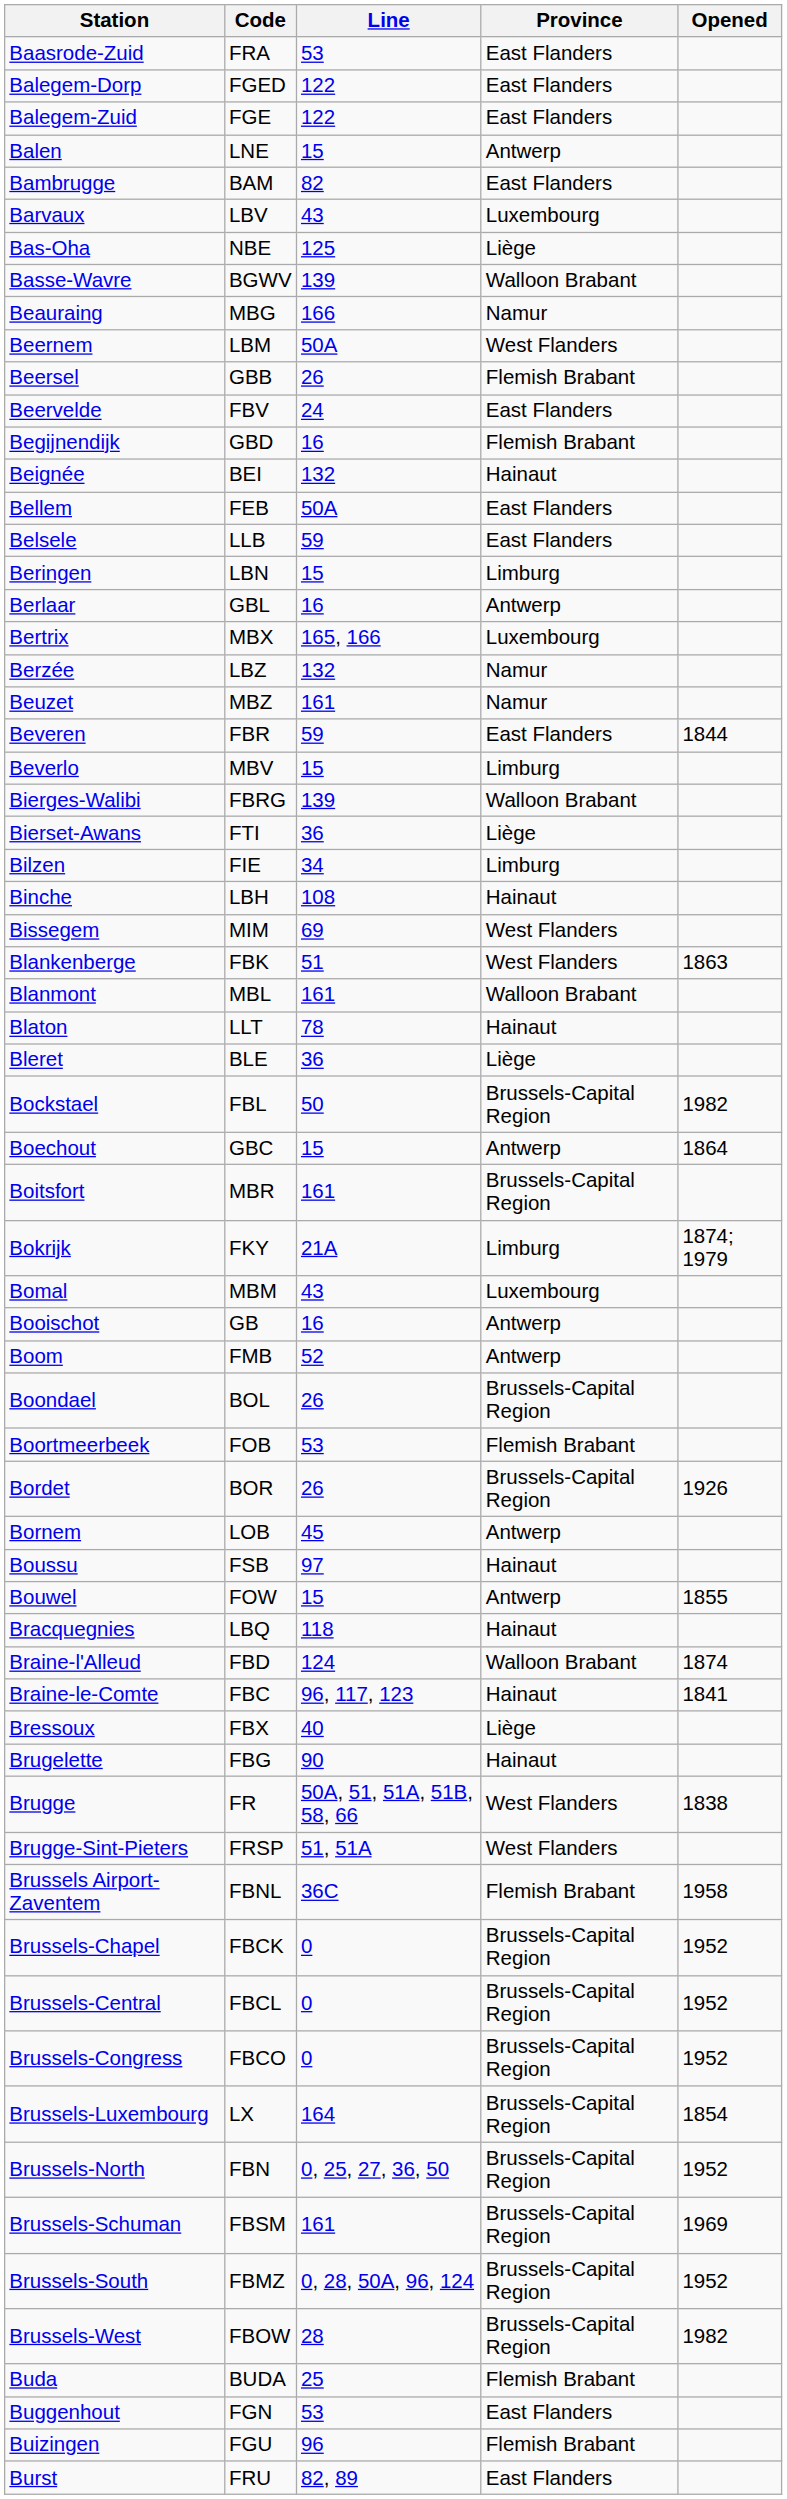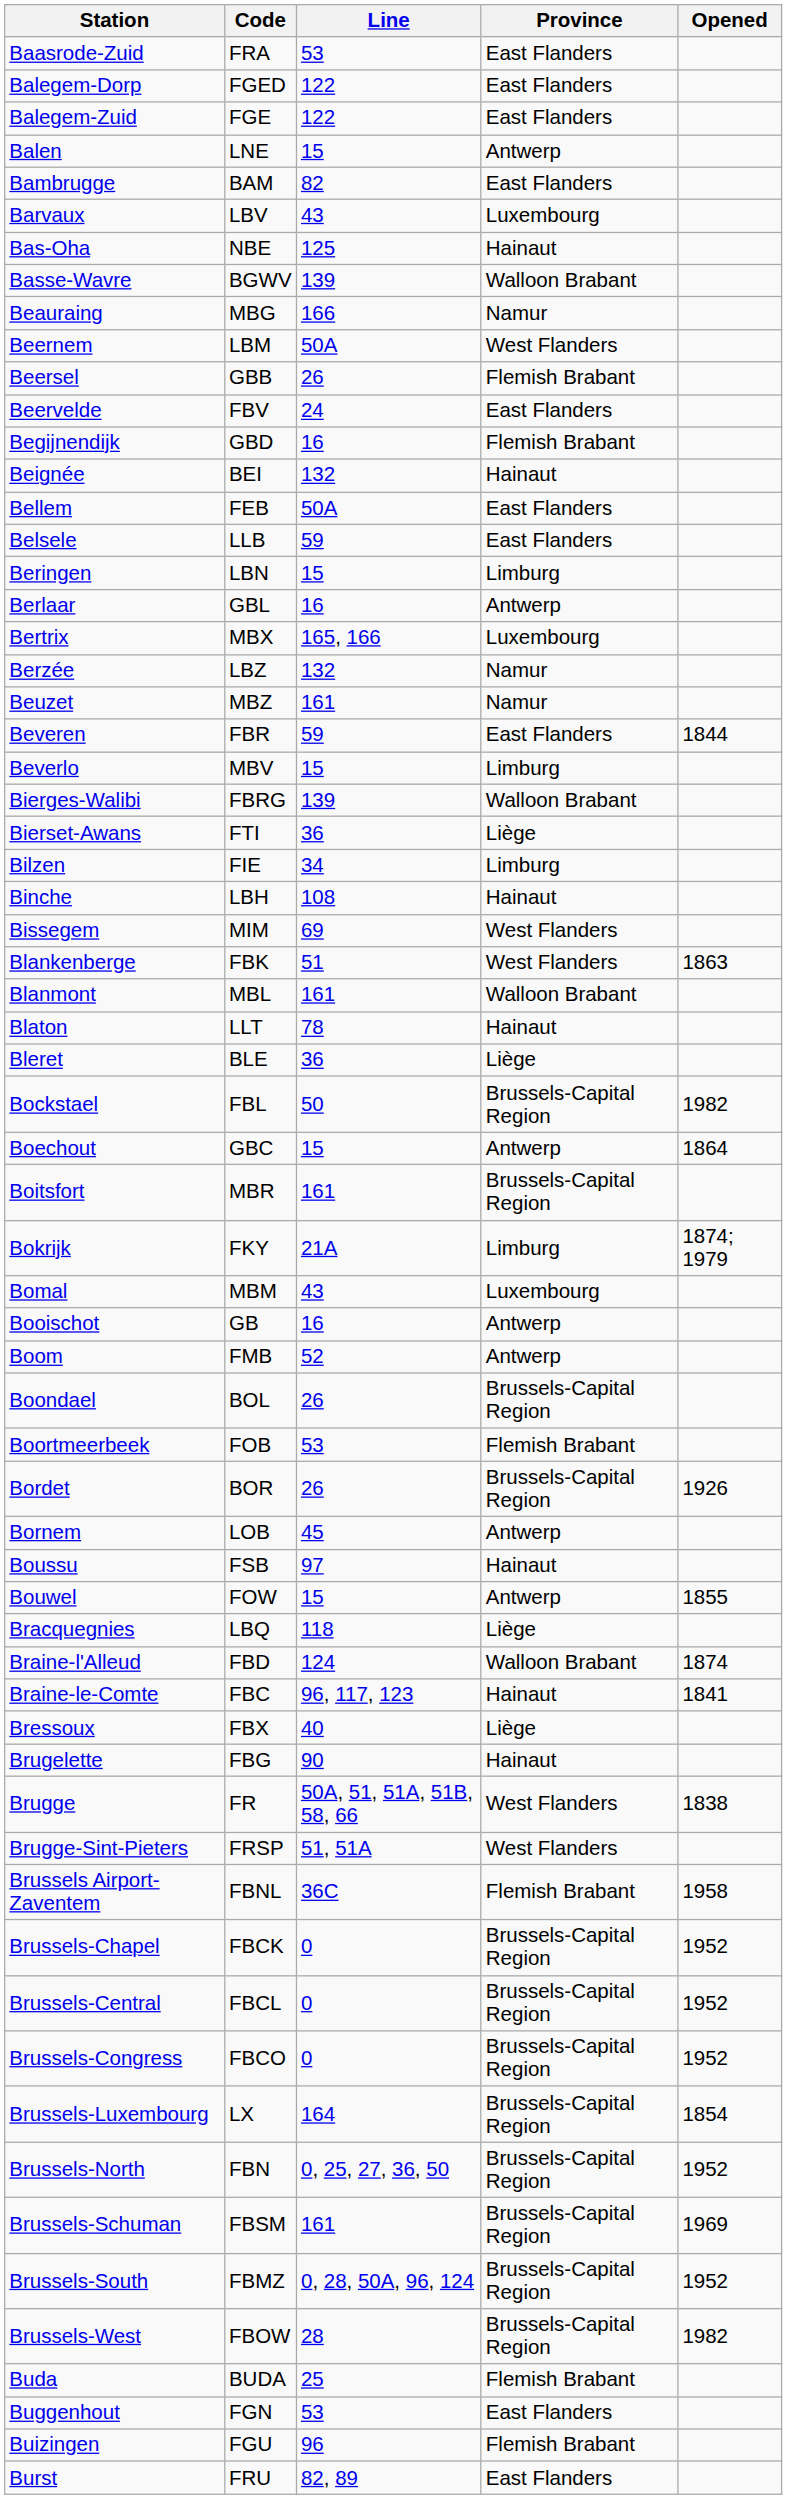 <table class="wikitable sortable">
 <tr>
 <th>Station</th>
 <th>Code</th>
 <th><a href='#'>Line</a></th>
 <th>Province</th>
 <th>Opened</th>
 </tr>
 <tr>
 <td><a href='#'>Baasrode-Zuid</a></td>
 <td>FRA</td>
 <td><a href='#'>53</a></td>
 <td>East Flanders</td>
 <td></td>
 </tr>
 <tr>
 <td><a href='#'>Balegem-Dorp</a></td>
 <td>FGED</td>
 <td><a href='#'>122</a></td>
 <td>East Flanders</td>
 <td></td>
 </tr>
 <tr>
 <td><a href='#'>Balegem-Zuid</a></td>
 <td>FGE</td>
 <td><a href='#'>122</a></td>
 <td>East Flanders</td>
 <td></td>
 </tr>
 <tr>
 <td><a href='#'>Balen</a></td>
 <td>LNE</td>
 <td><a href='#'>15</a></td>
 <td>Antwerp</td>
 <td></td>
 </tr>
 <tr>
 <td><a href='#'>Bambrugge</a></td>
 <td>BAM</td>
 <td><a href='#'>82</a></td>
 <td>East Flanders</td>
 <td></td>
 </tr>
 <tr>
 <td><a href='#'>Barvaux</a></td>
 <td>LBV</td>
 <td><a href='#'>43</a></td>
 <td>Luxembourg</td>
 <td></td>
 </tr>
 <tr>
 <td><a href='#'>Bas-Oha</a></td>
 <td>NBE</td>
 <td><a href='#'>125</a></td>
-<td>Liège</td>
+<td>Hainaut</td>
 <td></td>
 </tr>
 <tr>
 <td><a href='#'>Basse-Wavre</a></td>
 <td>BGWV</td>
 <td><a href='#'>139</a></td>
 <td>Walloon Brabant</td>
 <td></td>
 </tr>
 <tr>
 <td><a href='#'>Beauraing</a></td>
 <td>MBG</td>
 <td><a href='#'>166</a></td>
 <td>Namur</td>
 <td></td>
 </tr>
 <tr>
 <td><a href='#'>Beernem</a></td>
 <td>LBM</td>
 <td><a href='#'>50A</a></td>
 <td>West Flanders</td>
 <td></td>
 </tr>
 <tr>
 <td><a href='#'>Beersel</a></td>
 <td>GBB</td>
 <td><a href='#'>26</a></td>
 <td>Flemish Brabant</td>
 <td></td>
 </tr>
 <tr>
 <td><a href='#'>Beervelde</a></td>
 <td>FBV</td>
 <td><a href='#'>24</a></td>
 <td>East Flanders</td>
 <td></td>
 </tr>
 <tr>
 <td><a href='#'>Begijnendijk</a></td>
 <td>GBD</td>
 <td><a href='#'>16</a></td>
 <td>Flemish Brabant</td>
 <td></td>
 </tr>
 <tr>
 <td><a href='#'>Beignée</a></td>
 <td>BEI</td>
 <td><a href='#'>132</a></td>
 <td>Hainaut</td>
 <td></td>
 </tr>
 <tr>
 <td><a href='#'>Bellem</a></td>
 <td>FEB</td>
 <td><a href='#'>50A</a></td>
 <td>East Flanders</td>
 <td></td>
 </tr>
 <tr>
 <td><a href='#'>Belsele</a></td>
 <td>LLB</td>
 <td><a href='#'>59</a></td>
 <td>East Flanders</td>
 <td></td>
 </tr>
 <tr>
 <td><a href='#'>Beringen</a></td>
 <td>LBN</td>
 <td><a href='#'>15</a></td>
 <td>Limburg</td>
 <td></td>
 </tr>
 <tr>
 <td><a href='#'>Berlaar</a></td>
 <td>GBL</td>
 <td><a href='#'>16</a></td>
 <td>Antwerp</td>
 <td></td>
 </tr>
 <tr>
 <td><a href='#'>Bertrix</a></td>
 <td>MBX</td>
 <td><a href='#'>165</a>, <a href='#'>166</a></td>
 <td>Luxembourg</td>
 <td></td>
 </tr>
 <tr>
 <td><a href='#'>Berzée</a></td>
 <td>LBZ</td>
 <td><a href='#'>132</a></td>
 <td>Namur</td>
 <td></td>
 </tr>
 <tr>
 <td><a href='#'>Beuzet</a></td>
 <td>MBZ</td>
 <td><a href='#'>161</a></td>
 <td>Namur</td>
 <td></td>
 </tr>
 <tr>
 <td><a href='#'>Beveren</a></td>
 <td>FBR</td>
 <td><a href='#'>59</a></td>
 <td>East Flanders</td>
 <td>1844</td>
 </tr>
 <tr>
 <td><a href='#'>Beverlo</a></td>
 <td>MBV</td>
 <td><a href='#'>15</a></td>
 <td>Limburg</td>
 <td></td>
 </tr>
 <tr>
 <td><a href='#'>Bierges-Walibi</a></td>
 <td>FBRG</td>
 <td><a href='#'>139</a></td>
 <td>Walloon Brabant</td>
 <td></td>
 </tr>
 <tr>
 <td><a href='#'>Bierset-Awans</a></td>
 <td>FTI</td>
 <td><a href='#'>36</a></td>
 <td>Liège</td>
 <td></td>
 </tr>
 <tr>
 <td><a href='#'>Bilzen</a></td>
 <td>FIE</td>
 <td><a href='#'>34</a></td>
 <td>Limburg</td>
 <td></td>
 </tr>
 <tr>
 <td><a href='#'>Binche</a></td>
 <td>LBH</td>
 <td><a href='#'>108</a></td>
 <td>Hainaut</td>
 <td></td>
 </tr>
 <tr>
 <td><a href='#'>Bissegem</a></td>
 <td>MIM</td>
 <td><a href='#'>69</a></td>
 <td>West Flanders</td>
 <td></td>
 </tr>
 <tr>
 <td><a href='#'>Blankenberge</a></td>
 <td>FBK</td>
 <td><a href='#'>51</a></td>
 <td>West Flanders</td>
 <td>1863</td>
 </tr>
 <tr>
 <td><a href='#'>Blanmont</a></td>
 <td>MBL</td>
 <td><a href='#'>161</a></td>
 <td>Walloon Brabant</td>
 <td></td>
 </tr>
 <tr>
 <td><a href='#'>Blaton</a></td>
 <td>LLT</td>
 <td><a href='#'>78</a></td>
 <td>Hainaut</td>
 <td></td>
 </tr>
 <tr>
 <td><a href='#'>Bleret</a></td>
 <td>BLE</td>
 <td><a href='#'>36</a></td>
 <td>Liège</td>
 <td></td>
 </tr>
 <tr>
 <td><a href='#'>Bockstael</a></td>
 <td>FBL</td>
 <td><a href='#'>50</a></td>
 <td>Brussels-Capital Region</td>
 <td>1982</td>
 </tr>
 <tr>
 <td><a href='#'>Boechout</a></td>
 <td>GBC</td>
 <td><a href='#'>15</a></td>
 <td>Antwerp</td>
 <td>1864</td>
 </tr>
 <tr>
 <td><a href='#'>Boitsfort</a></td>
 <td>MBR</td>
 <td><a href='#'>161</a></td>
 <td>Brussels-Capital Region</td>
 <td></td>
 </tr>
 <tr>
 <td><a href='#'>Bokrijk</a></td>
 <td>FKY</td>
 <td><a href='#'>21A</a></td>
 <td>Limburg</td>
 <td>1874; 1979</td>
 </tr>
 <tr>
 <td><a href='#'>Bomal</a></td>
 <td>MBM</td>
 <td><a href='#'>43</a></td>
 <td>Luxembourg</td>
 <td></td>
 </tr>
 <tr>
 <td><a href='#'>Booischot</a></td>
 <td>GB</td>
 <td><a href='#'>16</a></td>
 <td>Antwerp</td>
 <td></td>
 </tr>
 <tr>
 <td><a href='#'>Boom</a></td>
 <td>FMB</td>
 <td><a href='#'>52</a></td>
 <td>Antwerp</td>
 <td></td>
 </tr>
 <tr>
 <td><a href='#'>Boondael</a></td>
 <td>BOL</td>
 <td><a href='#'>26</a></td>
 <td>Brussels-Capital Region</td>
 <td></td>
 </tr>
 <tr>
 <td><a href='#'>Boortmeerbeek</a></td>
 <td>FOB</td>
 <td><a href='#'>53</a></td>
 <td>Flemish Brabant</td>
 <td></td>
 </tr>
 <tr>
 <td><a href='#'>Bordet</a></td>
 <td>BOR</td>
 <td><a href='#'>26</a></td>
 <td>Brussels-Capital Region</td>
 <td>1926</td>
 </tr>
 <tr>
 <td><a href='#'>Bornem</a></td>
 <td>LOB</td>
 <td><a href='#'>45</a></td>
 <td>Antwerp</td>
 <td></td>
 </tr>
 <tr>
 <td><a href='#'>Boussu</a></td>
 <td>FSB</td>
 <td><a href='#'>97</a></td>
 <td>Hainaut</td>
 <td></td>
 </tr>
 <tr>
 <td><a href='#'>Bouwel</a></td>
 <td>FOW</td>
 <td><a href='#'>15</a></td>
 <td>Antwerp</td>
 <td>1855</td>
 </tr>
 <tr>
 <td><a href='#'>Bracquegnies</a></td>
 <td>LBQ</td>
 <td><a href='#'>118</a></td>
-<td>Hainaut</td>
+<td>Liège</td>
 <td></td>
 </tr>
 <tr>
 <td><a href='#'>Braine-l'Alleud</a></td>
 <td>FBD</td>
 <td><a href='#'>124</a></td>
 <td>Walloon Brabant</td>
 <td>1874</td>
 </tr>
 <tr>
 <td><a href='#'>Braine-le-Comte</a></td>
 <td>FBC</td>
 <td><a href='#'>96</a>, <a href='#'>117</a>, <a href='#'>123</a></td>
 <td>Hainaut</td>
 <td>1841</td>
 </tr>
 <tr>
 <td><a href='#'>Bressoux</a></td>
 <td>FBX</td>
 <td><a href='#'>40</a></td>
 <td>Liège</td>
 <td></td>
 </tr>
 <tr>
 <td><a href='#'>Brugelette</a></td>
 <td>FBG</td>
 <td><a href='#'>90</a></td>
 <td>Hainaut</td>
 <td></td>
 </tr>
 <tr>
 <td><a href='#'>Brugge</a></td>
 <td>FR</td>
 <td><a href='#'>50A</a>, <a href='#'>51</a>, <a href='#'>51A</a>, <a href='#'>51B</a>, <a href='#'>58</a>, <a href='#'>66</a></td>
 <td>West Flanders</td>
 <td>1838</td>
 </tr>
 <tr>
 <td><a href='#'>Brugge-Sint-Pieters</a></td>
 <td>FRSP</td>
 <td><a href='#'>51</a>, <a href='#'>51A</a></td>
 <td>West Flanders</td>
 <td></td>
 </tr>
 <tr>
 <td><a href='#'>Brussels Airport-Zaventem</a></td>
 <td>FBNL</td>
 <td><a href='#'>36C</a></td>
 <td>Flemish Brabant</td>
 <td>1958</td>
 </tr>
 <tr>
 <td><a href='#'>Brussels-Chapel</a></td>
 <td>FBCK</td>
 <td><a href='#'>0</a></td>
 <td>Brussels-Capital Region</td>
 <td>1952</td>
 </tr>
 <tr>
 <td><a href='#'>Brussels-Central</a></td>
 <td>FBCL</td>
 <td><a href='#'>0</a></td>
 <td>Brussels-Capital Region</td>
 <td>1952</td>
 </tr>
 <tr>
 <td><a href='#'>Brussels-Congress</a></td>
 <td>FBCO</td>
 <td><a href='#'>0</a></td>
 <td>Brussels-Capital Region</td>
 <td>1952</td>
 </tr>
 <tr>
 <td><a href='#'>Brussels-Luxembourg</a></td>
 <td>LX</td>
 <td><a href='#'>164</a></td>
 <td>Brussels-Capital Region</td>
 <td>1854</td>
 </tr>
 <tr>
 <td><a href='#'>Brussels-North</a></td>
 <td>FBN</td>
 <td><a href='#'>0</a>, <a href='#'>25</a>, <a href='#'>27</a>, <a href='#'>36</a>, <a href='#'>50</a></td>
 <td>Brussels-Capital Region</td>
 <td>1952</td>
 </tr>
 <tr>
 <td><a href='#'>Brussels-Schuman</a></td>
 <td>FBSM</td>
 <td><a href='#'>161</a></td>
 <td>Brussels-Capital Region</td>
 <td>1969</td>
 </tr>
 <tr>
 <td><a href='#'>Brussels-South</a></td>
 <td>FBMZ</td>
 <td><a href='#'>0</a>, <a href='#'>28</a>, <a href='#'>50A</a>, <a href='#'>96</a>, <a href='#'>124</a></td>
 <td>Brussels-Capital Region</td>
 <td>1952</td>
 </tr>
 <tr>
 <td><a href='#'>Brussels-West</a></td>
 <td>FBOW</td>
 <td><a href='#'>28</a></td>
 <td>Brussels-Capital Region</td>
 <td>1982</td>
 </tr>
 <tr>
 <td><a href='#'>Buda</a></td>
 <td>BUDA</td>
 <td><a href='#'>25</a></td>
 <td>Flemish Brabant</td>
 <td></td>
 </tr>
 <tr>
 <td><a href='#'>Buggenhout</a></td>
 <td>FGN</td>
 <td><a href='#'>53</a></td>
 <td>East Flanders</td>
 <td></td>
 </tr>
 <tr>
 <td><a href='#'>Buizingen</a></td>
 <td>FGU</td>
 <td><a href='#'>96</a></td>
 <td>Flemish Brabant</td>
 <td></td>
 </tr>
 <tr>
 <td><a href='#'>Burst</a></td>
 <td>FRU</td>
 <td><a href='#'>82</a>, <a href='#'>89</a></td>
 <td>East Flanders</td>
 <td></td>
 </tr>
 </table>
